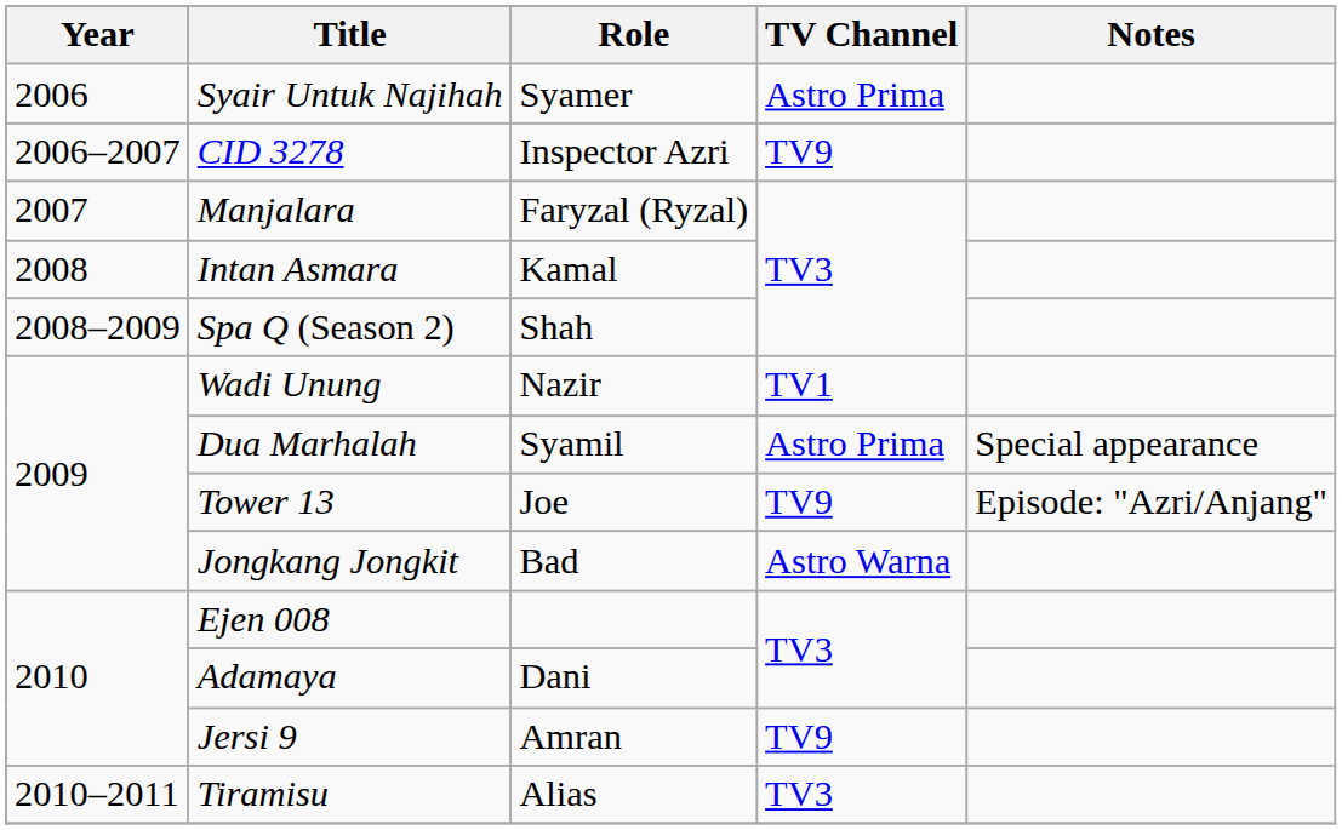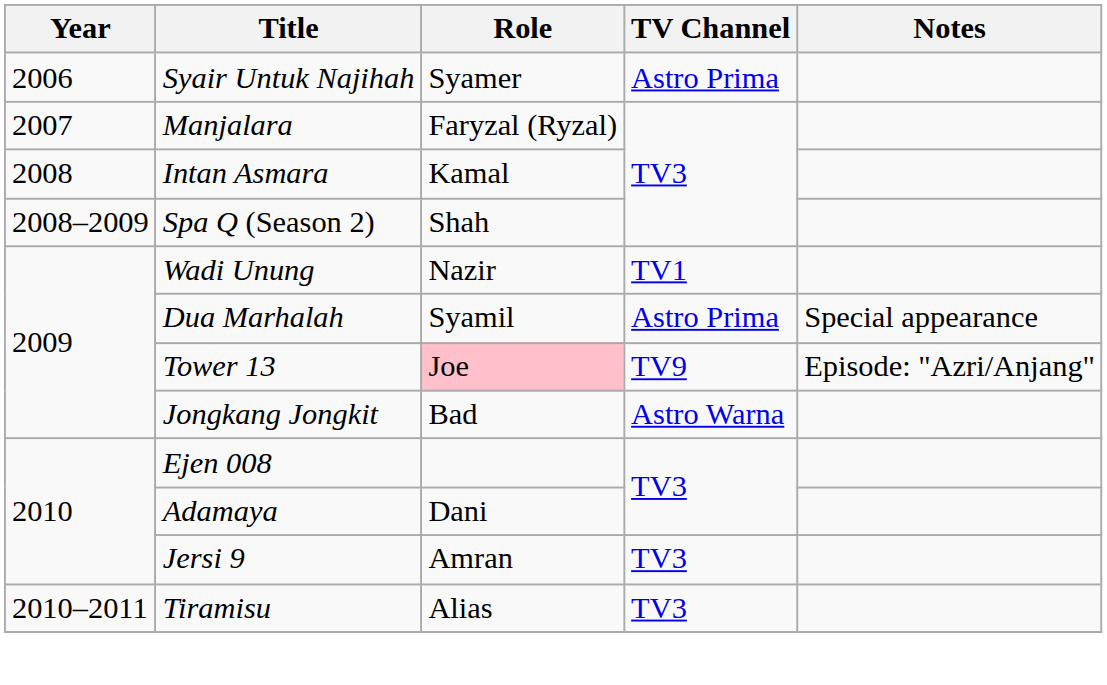 <table class="wikitable">
 <tr>
 <th>Year</th>
 <th>Title</th>
 <th>Role</th>
 <th>TV Channel</th>
 <th>Notes</th>
 </tr>
 <tr>
 <td>2006</td>
 <td><em>Syair Untuk Najihah</em></td>
 <td>Syamer</td>
 <td><a href='#'>Astro Prima</a></td>
-<td></td>
-</tr>
-<tr>
-<td>2006–2007</td>
-<td><em><a href='#'>CID 3278</a></em></td>
-<td>Inspector Azri</td>
-<td><a href='#'>TV9</a></td>
 <td></td>
 </tr>
 <tr>
 <td>2007</td>
 <td><em>Manjalara</em></td>
 <td>Faryzal (Ryzal)</td>
 <td rowspan="3"><a href='#'>TV3</a></td>
 <td></td>
 </tr>
 <tr>
 <td>2008</td>
 <td><em>Intan Asmara</em></td>
 <td>Kamal</td>
 <td></td>
 </tr>
 <tr>
 <td>2008–2009</td>
 <td><em>Spa Q</em> (Season 2)</td>
 <td>Shah</td>
 <td></td>
 </tr>
 <tr>
 <td rowspan="4">2009</td>
 <td><em>Wadi Unung</em></td>
 <td>Nazir</td>
 <td><a href='#'>TV1</a></td>
 <td></td>
 </tr>
 <tr>
 <td><em>Dua Marhalah</em></td>
 <td>Syamil</td>
 <td><a href='#'>Astro Prima</a></td>
 <td>Special appearance</td>
 </tr>
 <tr>
 <td><em>Tower 13</em></td>
-<td>Joe</td>
+<td style="background: pink;">Joe</td>
 <td><a href='#'>TV9</a></td>
 <td>Episode: "Azri/Anjang"</td>
 </tr>
 <tr>
 <td><em>Jongkang Jongkit</em></td>
 <td>Bad</td>
 <td><a href='#'>Astro Warna</a></td>
 <td></td>
 </tr>
 <tr>
 <td rowspan="3">2010</td>
 <td><em>Ejen 008</em></td>
 <td></td>
 <td rowspan="2"><a href='#'>TV3</a></td>
 <td></td>
 </tr>
 <tr>
 <td><em>Adamaya</em></td>
 <td>Dani</td>
 <td></td>
 </tr>
 <tr>
 <td><em>Jersi 9</em></td>
 <td>Amran</td>
-<td><a href='#'>TV9</a></td>
+<td><a href='#'>TV3</a></td>
 <td></td>
 </tr>
 <tr>
 <td>2010–2011</td>
 <td><em>Tiramisu</em></td>
 <td>Alias</td>
 <td><a href='#'>TV3</a></td>
 <td></td>
 </tr>
 <tr>
 </tr>
 </table>
